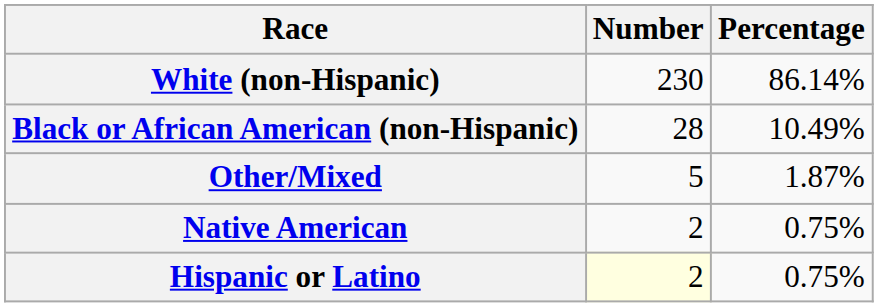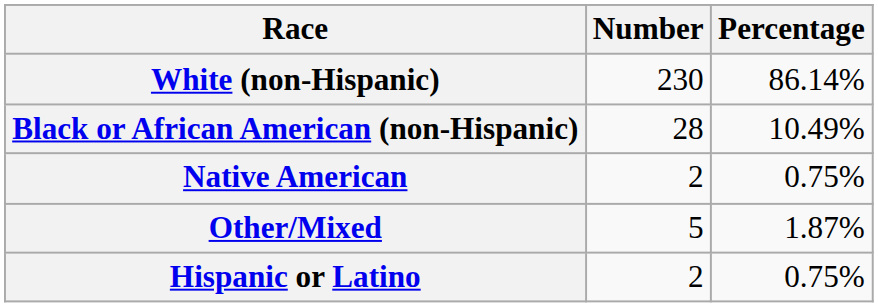 <table class="wikitable" style="text-align:right">
 <tr>
 <th scope="col">Race</th>
 <th scope="col">Number</th>
 <th scope="col">Percentage</th>
 </tr>
 <tr>
 <th scope="row"><a href='#'>White</a> (non-Hispanic)</th>
 <td>230</td>
 <td>86.14%</td>
 </tr>
 <tr>
 <th scope="row"><a href='#'>Black or African American</a> (non-Hispanic)</th>
 <td>28</td>
 <td>10.49%</td>
 </tr>
 <tr>
+<th scope="row"><a href='#'>Native American</a></th>
+<td>2</td>
+<td>0.75%</td>
+</tr>
+<tr>
 <th scope="row"><a href='#'>Other/Mixed</a></th>
 <td>5</td>
 <td>1.87%</td>
 </tr>
 <tr>
-<th scope="row"><a href='#'>Native American</a></th>
+<th scope="row"><a href='#'>Hispanic</a> or <a href='#'>Latino</a></th>
 <td>2</td>
 <td>0.75%</td>
 </tr>
-<tr>
-<th scope="row"><a href='#'>Hispanic</a> or <a href='#'>Latino</a></th>
-<td style="background: lightyellow;">2</td>
-<td>0.75%</td>
-</tr>
 </table>
